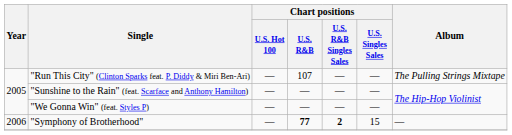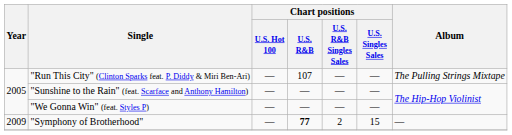 <table class="wikitable">
 <tr>
 <th rowspan="2">Year</th>
 <th rowspan="2">Single</th>
 <th colspan="4">Chart positions</th>
 <th rowspan="2">Album</th>
 </tr>
 <tr>
 <th width="50"><small><a href='#'>U.S. Hot 100</a></small></th>
 <th width="50"><small><a href='#'>U.S. R&B</a></small></th>
 <th width="50"><small><a href='#'>U.S. R&B Singles Sales</a></small></th>
 <th width="50"><small><a href='#'>U.S. Singles Sales</a></small></th>
 </tr>
 <tr>
 <td align="center" rowspan="3">2005</td>
 <td align="left">"Run This City" <small>(<a href='#'>Clinton Sparks</a> feat. <a href='#'>P. Diddy</a> & Miri Ben-Ari)</small></td>
 <td align="center">—</td>
 <td align="center">107</td>
 <td align="center">—</td>
 <td align="center">—</td>
 <td align="left"><em>The Pulling Strings Mixtape</em></td>
 </tr>
 <tr>
 <td align="left">"Sunshine to the Rain" <small>(feat. <a href='#'>Scarface</a> and <a href='#'>Anthony Hamilton</a>)</small></td>
 <td align="center">—</td>
 <td align="center">—</td>
 <td align="center">—</td>
 <td align="center">—</td>
 <td align="left" rowspan="2"><em><a href='#'>The Hip-Hop Violinist</a></em></td>
 </tr>
 <tr>
 <td align="left">"We Gonna Win" <small>(feat. <a href='#'>Styles P</a>)</small></td>
 <td align="center">—</td>
 <td align="center">—</td>
 <td align="center">—</td>
 <td align="center">—</td>
 </tr>
 <tr>
-<td align="left">2006</td>
+<td align="left">2009</td>
 <td align="left">"Symphony of Brotherhood"</td>
 <td align="center">—</td>
 <td align="center"><strong>77</strong></td>
-<td align="center"><strong>2</strong></td>
+<td align="center">2</td>
 <td align="center">15</td>
 <td align="left">—</td>
 </tr>
 <tr>
 </tr>
 </table>
